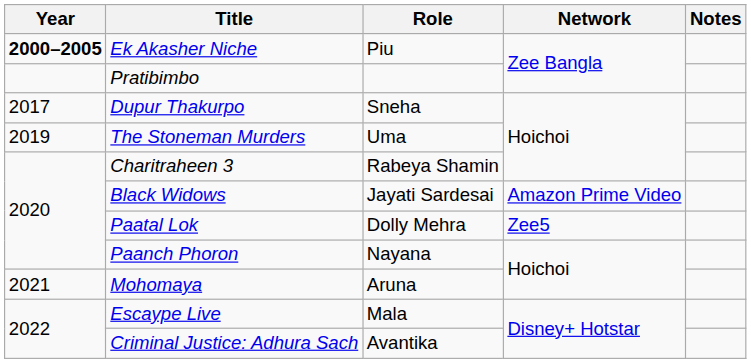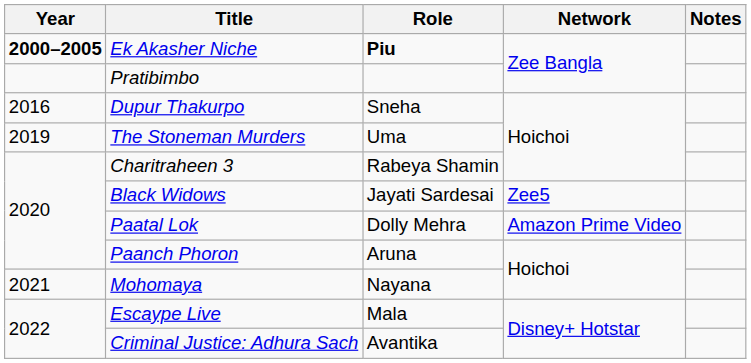 <table class="wikitable sortable">
 <tr>
 <th>Year</th>
 <th>Title</th>
 <th>Role</th>
 <th>Network</th>
 <th>Notes</th>
 </tr>
 <tr>
 <td><strong>2000–2005</strong></td>
 <td><em><a href='#'>Ek Akasher Niche</a></em></td>
-<td>Piu</td>
+<td><strong>Piu</strong></td>
 <td rowspan="2"><a href='#'>Zee Bangla</a></td>
 <td></td>
 </tr>
 <tr>
 <td></td>
 <td><em>Pratibimbo</em></td>
 <td></td>
 <td></td>
 </tr>
 <tr>
-<td>2017</td>
+<td>2016</td>
 <td><em><a href='#'>Dupur Thakurpo</a></em></td>
 <td>Sneha</td>
 <td rowspan="3">Hoichoi</td>
 <td></td>
 </tr>
 <tr>
 <td>2019</td>
 <td><em><a href='#'>The Stoneman Murders</a></em></td>
 <td>Uma</td>
 <td></td>
 </tr>
 <tr>
 <td rowspan="4">2020</td>
 <td><em>Charitraheen 3</em></td>
 <td>Rabeya Shamin</td>
 <td></td>
 </tr>
 <tr>
 <td><em><a href='#'>Black Widows</a></em></td>
 <td>Jayati Sardesai</td>
-<td><a href='#'>Amazon Prime Video</a></td>
+<td><a href='#'>Zee5</a></td>
 <td></td>
 </tr>
 <tr>
 <td><em><a href='#'>Paatal Lok</a></em></td>
 <td>Dolly Mehra</td>
-<td><a href='#'>Zee5</a></td>
+<td><a href='#'>Amazon Prime Video</a></td>
 <td></td>
 </tr>
 <tr>
 <td><em><a href='#'>Paanch Phoron</a></em></td>
-<td>Nayana</td>
+<td>Aruna</td>
 <td rowspan="2">Hoichoi</td>
 <td></td>
 </tr>
 <tr>
 <td>2021</td>
 <td><em><a href='#'>Mohomaya</a></em></td>
-<td>Aruna</td>
+<td>Nayana</td>
 <td></td>
 </tr>
 <tr>
 <td rowspan="2">2022</td>
 <td><em><a href='#'>Escaype Live</a></em></td>
 <td>Mala</td>
 <td rowspan="2"><a href='#'>Disney+ Hotstar</a></td>
 <td></td>
 </tr>
 <tr>
 <td><em><a href='#'>Criminal Justice: Adhura Sach</a></em></td>
 <td>Avantika</td>
 <td></td>
 </tr>
 </table>
